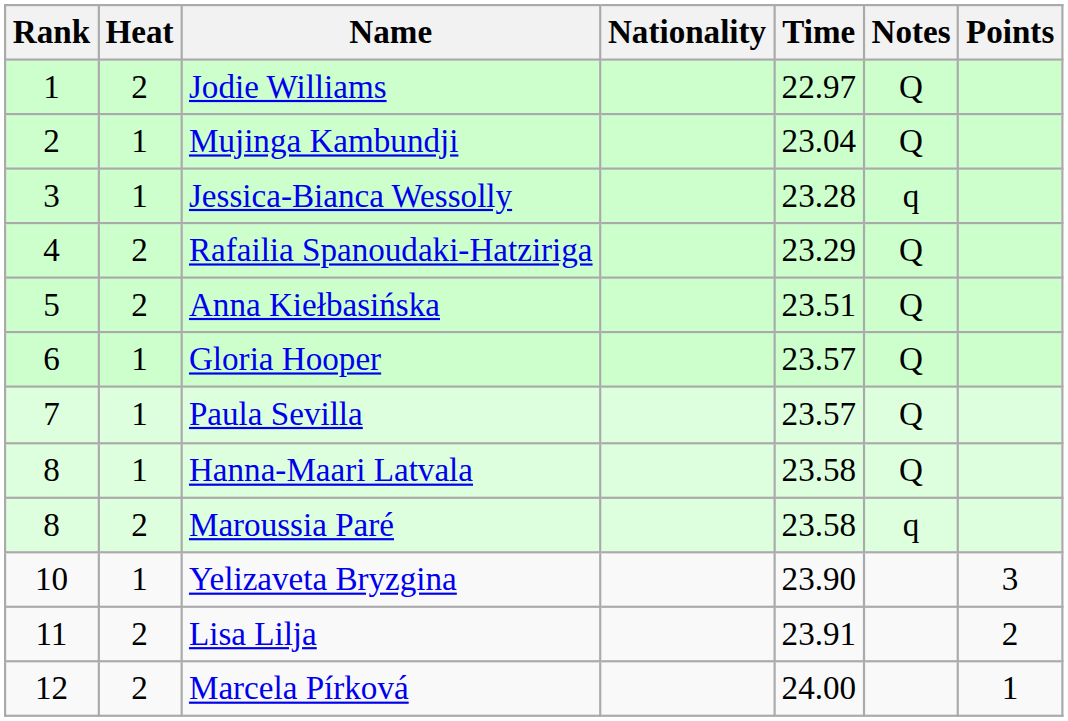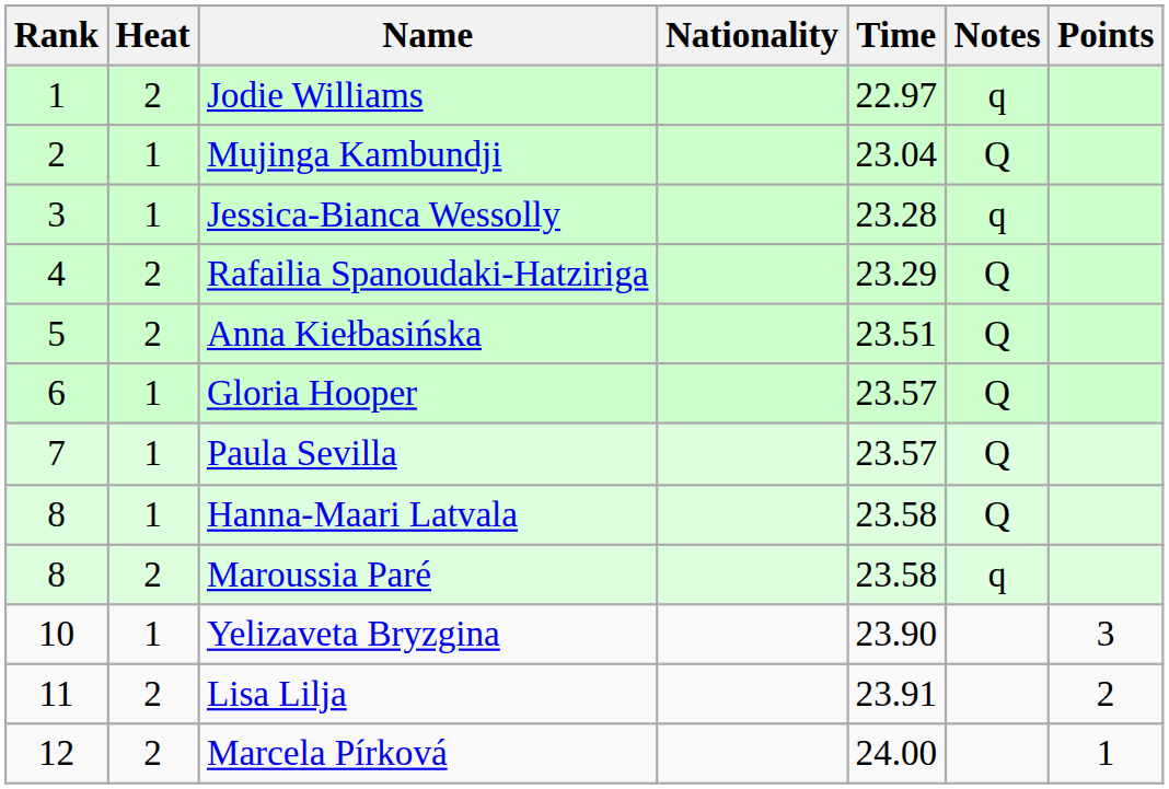 <table class="wikitable sortable" style="text-align:center; font-size:95%">
 <tr>
 <th>Rank</th>
 <th>Heat</th>
 <th>Name</th>
 <th>Nationality</th>
 <th>Time</th>
 <th>Notes</th>
 <th>Points</th>
 </tr>
 <tr bgcolor=ccffcc>
 <td>1</td>
 <td>2</td>
 <td align=left><a href='#'>Jodie Williams</a></td>
 <td align=left></td>
 <td>22.97</td>
-<td>Q</td>
+<td>q</td>
 <td></td>
 </tr>
 <tr bgcolor=ccffcc>
 <td>2</td>
 <td>1</td>
 <td align=left><a href='#'>Mujinga Kambundji</a></td>
 <td align=left></td>
 <td>23.04</td>
 <td>Q</td>
 <td></td>
 </tr>
 <tr bgcolor=ccffcc>
 <td>3</td>
 <td>1</td>
 <td align=left><a href='#'>Jessica-Bianca Wessolly</a></td>
 <td align=left></td>
 <td>23.28</td>
 <td>q</td>
 <td></td>
 </tr>
 <tr bgcolor=ccffcc>
 <td>4</td>
 <td>2</td>
 <td align=left><a href='#'>Rafailia Spanoudaki-Hatziriga</a></td>
 <td align=left></td>
 <td>23.29</td>
 <td>Q</td>
 <td></td>
 </tr>
 <tr bgcolor=ccffcc>
 <td>5</td>
 <td>2</td>
 <td align=left><a href='#'>Anna Kiełbasińska</a></td>
 <td align=left></td>
 <td>23.51</td>
 <td>Q</td>
 <td></td>
 </tr>
 <tr bgcolor=ccffcc>
 <td>6</td>
 <td>1</td>
 <td align=left><a href='#'>Gloria Hooper</a></td>
 <td align=left></td>
 <td>23.57</td>
 <td>Q</td>
 <td></td>
 </tr>
 <tr bgcolor=ddffdd>
 <td>7</td>
 <td>1</td>
 <td align=left><a href='#'>Paula Sevilla</a></td>
 <td align=left></td>
 <td>23.57</td>
 <td>Q</td>
 <td></td>
 </tr>
 <tr bgcolor=ddffdd>
 <td>8</td>
 <td>1</td>
 <td align=left><a href='#'>Hanna-Maari Latvala</a></td>
 <td align=left></td>
 <td>23.58</td>
 <td>Q</td>
 <td></td>
 </tr>
 <tr bgcolor=ddffdd>
 <td>8</td>
 <td>2</td>
 <td align=left><a href='#'>Maroussia Paré</a></td>
 <td align=left></td>
 <td>23.58</td>
 <td>q</td>
 <td></td>
 </tr>
 <tr>
 <td>10</td>
 <td>1</td>
 <td align=left><a href='#'>Yelizaveta Bryzgina</a></td>
 <td align=left></td>
 <td>23.90</td>
 <td></td>
 <td>3</td>
 </tr>
 <tr>
 <td>11</td>
 <td>2</td>
 <td align=left><a href='#'>Lisa Lilja</a></td>
 <td align=left></td>
 <td>23.91</td>
 <td></td>
 <td>2</td>
 </tr>
 <tr>
 <td>12</td>
 <td>2</td>
 <td align=left><a href='#'>Marcela Pírková</a></td>
 <td align=left></td>
 <td>24.00</td>
 <td></td>
 <td>1</td>
 </tr>
 </table>
